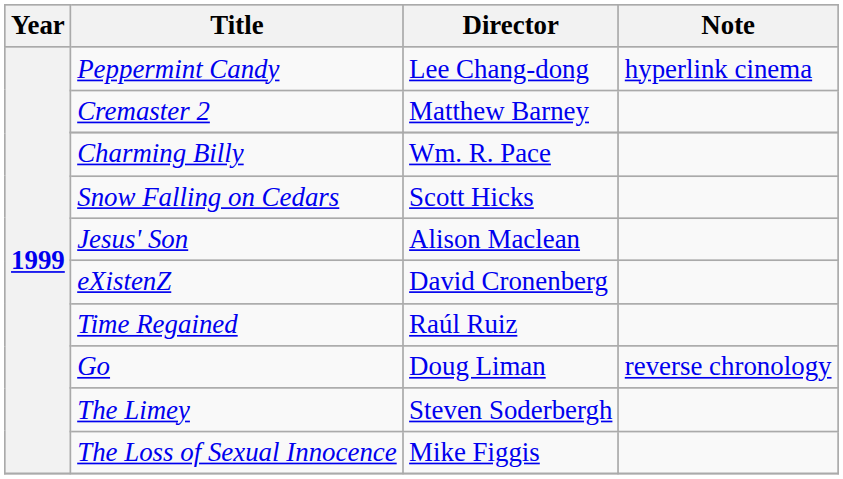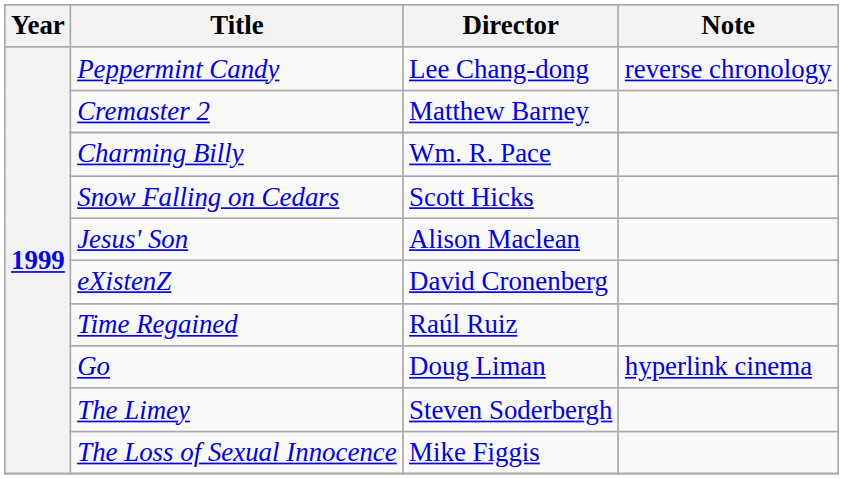 <table class="wikitable">
 <tr>
 <th>Year</th>
 <th>Title</th>
 <th>Director</th>
 <th>Note</th>
 </tr>
 <tr>
 <th rowspan="11"><a href='#'>1999</a></th>
 <td><em><a href='#'>Peppermint Candy</a></em></td>
 <td><a href='#'>Lee Chang-dong</a></td>
-<td><a href='#'>hyperlink cinema</a></td>
+<td><a href='#'>reverse chronology</a></td>
 </tr>
 <tr>
 <td><em><a href='#'>Cremaster 2</a></em></td>
 <td><a href='#'>Matthew Barney</a></td>
 <td></td>
 </tr>
 <tr>
 </tr>
 <tr>
 <td><em><a href='#'>Charming Billy</a></em></td>
 <td><a href='#'>Wm. R. Pace</a></td>
 <td></td>
 </tr>
 <tr>
 <td><em><a href='#'>Snow Falling on Cedars</a></em></td>
 <td><a href='#'>Scott Hicks</a></td>
 <td></td>
 </tr>
 <tr>
 <td><em><a href='#'>Jesus' Son</a></em></td>
 <td><a href='#'>Alison Maclean</a></td>
 <td></td>
 </tr>
 <tr>
 <td><em><a href='#'>eXistenZ</a></em></td>
 <td><a href='#'>David Cronenberg</a></td>
 <td></td>
 </tr>
 <tr>
 <td><em><a href='#'>Time Regained</a></em></td>
 <td><a href='#'>Raúl Ruiz</a></td>
 <td></td>
 </tr>
 <tr>
 <td><em><a href='#'>Go</a></em></td>
 <td><a href='#'>Doug Liman</a></td>
-<td><a href='#'>reverse chronology</a></td>
+<td><a href='#'>hyperlink cinema</a></td>
 </tr>
 <tr>
 <td><em><a href='#'>The Limey</a></em></td>
 <td><a href='#'>Steven Soderbergh</a></td>
 <td></td>
 </tr>
 <tr>
 <td><em><a href='#'>The Loss of Sexual Innocence</a></em></td>
 <td><a href='#'>Mike Figgis</a></td>
 <td></td>
 </tr>
 <tr>
 </tr>
 </table>
